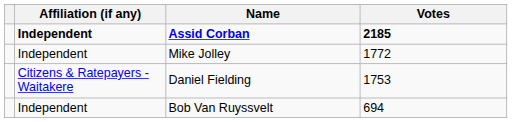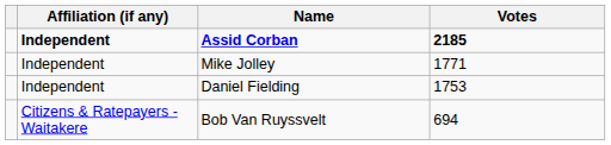 <table class="wikitable" style="width:51%;">
 <tr>
 <th style="width:1%;"></th>
 <th style="width:15%;">Affiliation (if any)</th>
 <th style="width:20%;">Name</th>
 <th style="width:15%;">Votes</th>
 </tr>
 <tr>
 <td bgcolor=></td>
 <td><strong>Independent</strong></td>
 <td><strong><a href='#'>Assid Corban</a></strong></td>
 <td><strong>2185</strong></td>
 </tr>
 <tr>
 <td bgcolor=></td>
 <td>Independent</td>
 <td>Mike Jolley</td>
-<td>1772</td>
+<td>1771</td>
 </tr>
 <tr>
 <td bgcolor=></td>
-<td><a href='#'>Citizens & Ratepayers - Waitakere</a></td>
+<td>Independent</td>
 <td>Daniel Fielding</td>
 <td>1753</td>
 </tr>
 <tr>
 <td bgcolor=></td>
-<td>Independent</td>
+<td><a href='#'>Citizens & Ratepayers - Waitakere</a></td>
 <td>Bob Van Ruyssvelt</td>
 <td>694</td>
 </tr>
 </table>
